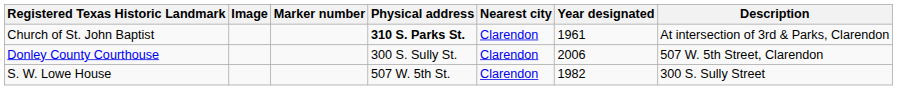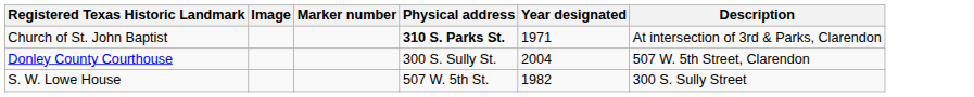 <table class="wikitable sortable">
 <tr>
 <th>Registered Texas Historic Landmark</th>
 <th>Image</th>
 <th>Marker number</th>
 <th>Physical address</th>
-<th>Nearest city</th>
 <th>Year designated</th>
 <th>Description</th>
 </tr>
 <tr>
 <td>Church of St. John Baptist</td>
 <td></td>
 <td></td>
 <td><strong>310 S. Parks St.<br></strong></td>
-<td><a href='#'>Clarendon</a></td>
-<td>1961</td>
+<td>1971</td>
 <td>At intersection of 3rd & Parks, Clarendon</td>
 </tr>
 <tr>
 <td><a href='#'>Donley County Courthouse</a></td>
 <td></td>
 <td></td>
 <td>300 S. Sully St.<br></td>
-<td><a href='#'>Clarendon</a></td>
-<td>2006</td>
+<td>2004</td>
 <td>507 W. 5th Street, Clarendon</td>
 </tr>
 <tr>
 <td>S. W. Lowe House</td>
 <td></td>
 <td></td>
 <td>507 W. 5th St.<br></td>
-<td><a href='#'>Clarendon</a></td>
 <td>1982</td>
 <td>300 S. Sully Street</td>
 </tr>
 </table>
